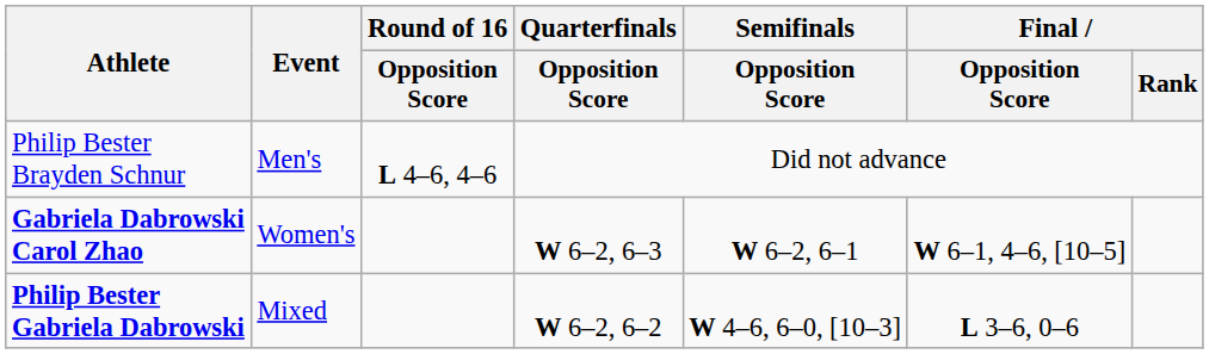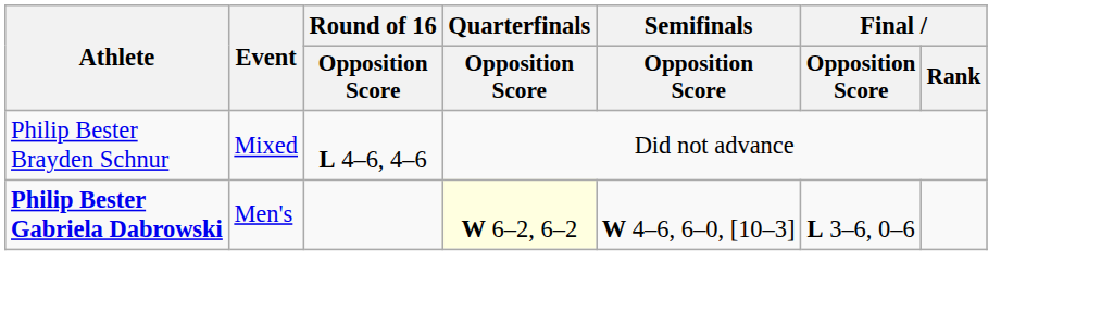 <table class=wikitable style="font-size:90%">
 <tr>
 <th rowspan=2>Athlete</th>
 <th rowspan=2>Event</th>
 <th>Round of 16</th>
 <th>Quarterfinals</th>
 <th>Semifinals</th>
 <th colspan=2>Final / </th>
 </tr>
 <tr style="font-size:95%">
 <th>Opposition<br>Score</th>
 <th>Opposition<br>Score</th>
 <th>Opposition<br>Score</th>
 <th>Opposition<br>Score</th>
 <th>Rank</th>
 </tr>
 <tr align=center>
 <td align=left><a href='#'>Philip Bester</a><br><a href='#'>Brayden Schnur</a></td>
-<td align=left><a href='#'>Men's</a></td>
+<td align=left><a href='#'>Mixed</a></td>
 <td><br><strong>L</strong> 4–6, 4–6</td>
 <td colspan=4>Did not advance</td>
 </tr>
 <tr align=center>
-<td align=left><strong><a href='#'>Gabriela Dabrowski</a><br><a href='#'>Carol Zhao</a></strong></td>
-<td align=left><a href='#'>Women's</a></td>
+<td align=left><strong><a href='#'>Philip Bester</a><br><a href='#'>Gabriela Dabrowski</a></strong></td>
+<td align=left><a href='#'>Men's</a></td>
 <td></td>
-<td><br><strong>W</strong> 6–2, 6–3</td>
-<td><br><strong>W</strong> 6–2, 6–1</td>
-<td><br><strong>W</strong> 6–1, 4–6, [10–5]</td>
-<td></td>
-</tr>
-<tr align=center>
-<td align=left><strong><a href='#'>Philip Bester</a><br><a href='#'>Gabriela Dabrowski</a></strong></td>
-<td align=left><a href='#'>Mixed</a></td>
-<td></td>
-<td><br><strong>W</strong> 6–2, 6–2</td>
+<td style="background: lightyellow;"><br><strong>W</strong> 6–2, 6–2</td>
 <td><br><strong>W</strong> 4–6, 6–0, [10–3]</td>
 <td><br><strong>L</strong> 3–6, 0–6</td>
 <td></td>
 </tr>
 </table>
